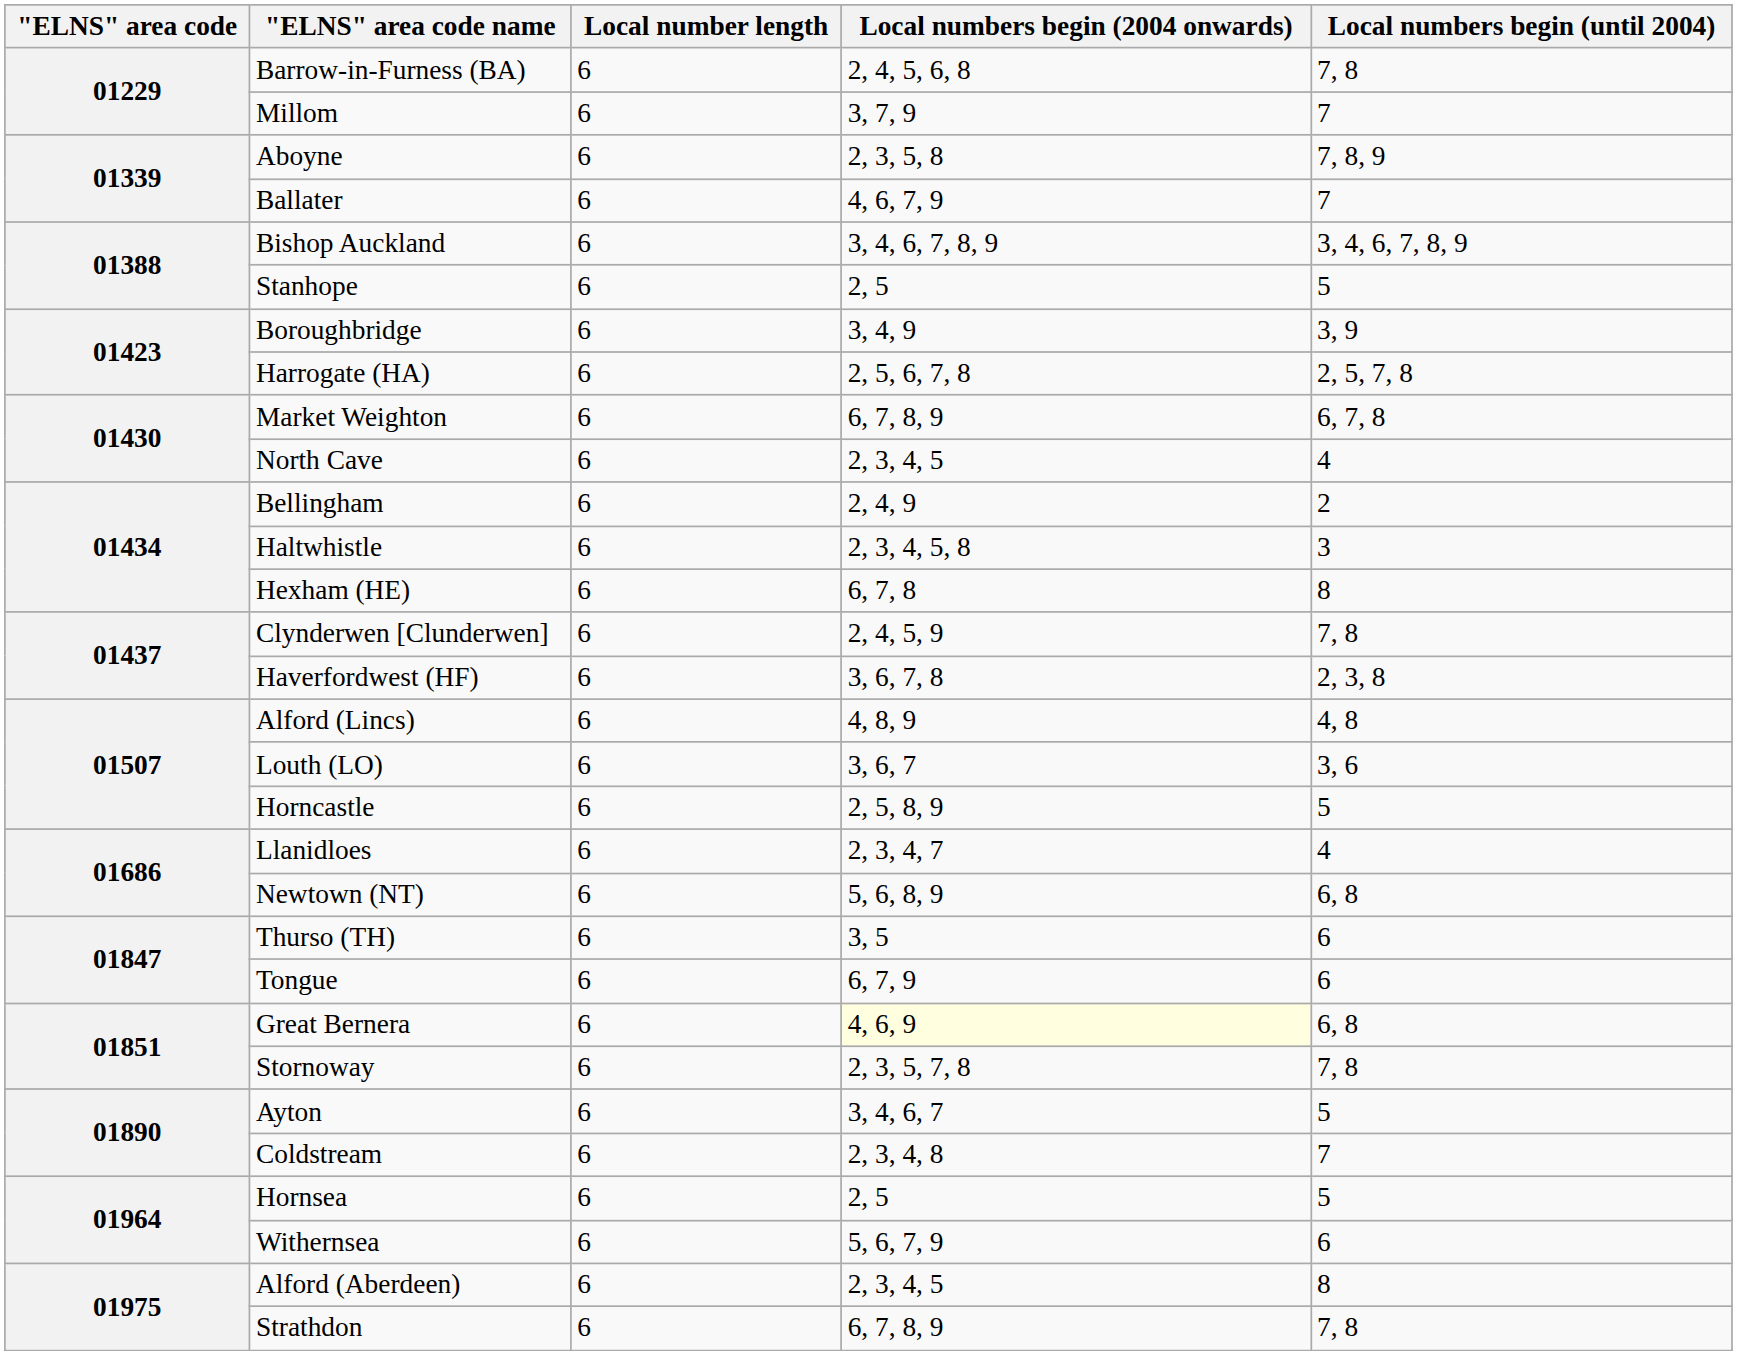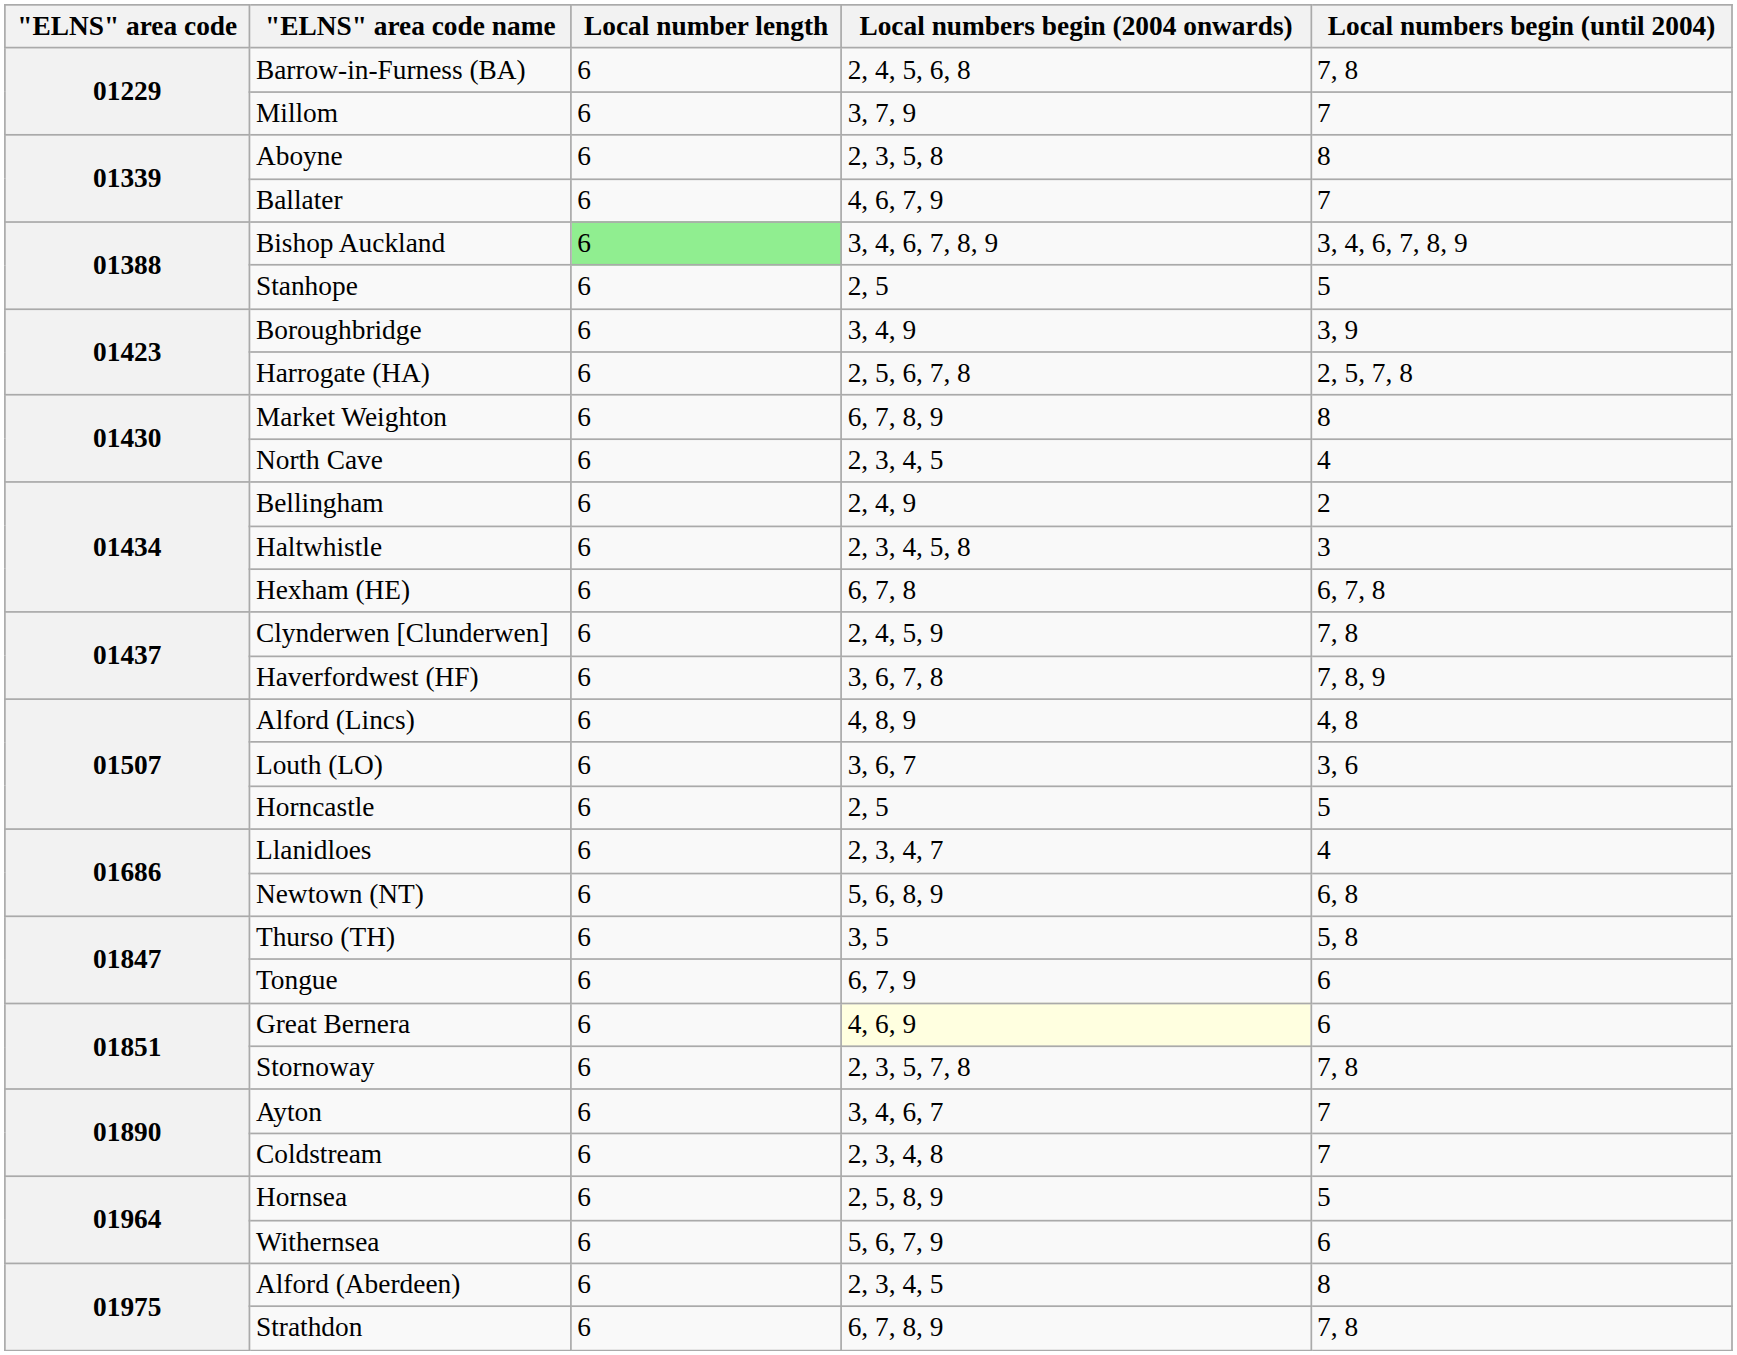 <table class="wikitable" style="width: 80%; margin-left: 1.5em;">
 <tr>
 <th>"ELNS" area code</th>
 <th>"ELNS" area code name</th>
 <th>Local number length</th>
 <th>Local numbers begin (2004 onwards)</th>
 <th>Local numbers begin (until 2004)</th>
 </tr>
 <tr>
 <th rowspan="2">01229</th>
 <td>Barrow-in-Furness (BA)</td>
 <td>6</td>
 <td>2, 4, 5, 6, 8</td>
 <td>7, 8</td>
 </tr>
 <tr>
 <td>Millom</td>
 <td>6</td>
 <td>3, 7, 9</td>
 <td>7</td>
 </tr>
 <tr>
 <th rowspan="2">01339</th>
 <td>Aboyne</td>
 <td>6</td>
 <td>2, 3, 5, 8</td>
-<td>7, 8, 9</td>
+<td>8</td>
 </tr>
 <tr>
 <td>Ballater</td>
 <td>6</td>
 <td>4, 6, 7, 9</td>
 <td>7</td>
 </tr>
 <tr>
 <th rowspan="2">01388</th>
 <td>Bishop Auckland</td>
-<td>6</td>
+<td style="background: lightgreen;">6</td>
 <td>3, 4, 6, 7, 8, 9</td>
 <td>3, 4, 6, 7, 8, 9</td>
 </tr>
 <tr>
 <td>Stanhope</td>
 <td>6</td>
 <td>2, 5</td>
 <td>5</td>
 </tr>
 <tr>
 <th rowspan="2">01423</th>
 <td>Boroughbridge</td>
 <td>6</td>
 <td>3, 4, 9</td>
 <td>3, 9</td>
 </tr>
 <tr>
 <td>Harrogate (HA)</td>
 <td>6</td>
 <td>2, 5, 6, 7, 8</td>
 <td>2, 5, 7, 8</td>
 </tr>
 <tr>
 <th rowspan="2">01430</th>
 <td>Market Weighton</td>
 <td>6</td>
 <td>6, 7, 8, 9</td>
-<td>6, 7, 8</td>
+<td>8</td>
 </tr>
 <tr>
 <td>North Cave</td>
 <td>6</td>
 <td>2, 3, 4, 5</td>
 <td>4</td>
 </tr>
 <tr>
 <th rowspan="3">01434</th>
 <td>Bellingham</td>
 <td>6</td>
 <td>2, 4, 9</td>
 <td>2</td>
 </tr>
 <tr>
 <td>Haltwhistle</td>
 <td>6</td>
 <td>2, 3, 4, 5, 8</td>
 <td>3</td>
 </tr>
 <tr>
 <td>Hexham (HE)</td>
 <td>6</td>
 <td>6, 7, 8</td>
-<td>8</td>
+<td>6, 7, 8</td>
 </tr>
 <tr>
 <th rowspan="2">01437</th>
 <td>Clynderwen [Clunderwen]</td>
 <td>6</td>
 <td>2, 4, 5, 9</td>
 <td>7, 8</td>
 </tr>
 <tr>
 <td>Haverfordwest (HF)</td>
 <td>6</td>
 <td>3, 6, 7, 8</td>
-<td>2, 3, 8</td>
+<td>7, 8, 9</td>
 </tr>
 <tr>
 <th rowspan="3">01507</th>
 <td>Alford (Lincs)</td>
 <td>6</td>
 <td>4, 8, 9</td>
 <td>4, 8</td>
 </tr>
 <tr>
 <td>Louth (LO)</td>
 <td>6</td>
 <td>3, 6, 7</td>
 <td>3, 6</td>
 </tr>
 <tr>
 <td>Horncastle</td>
 <td>6</td>
-<td>2, 5, 8, 9</td>
+<td>2, 5</td>
 <td>5</td>
 </tr>
 <tr>
 <th rowspan="2">01686</th>
 <td>Llanidloes</td>
 <td>6</td>
 <td>2, 3, 4, 7</td>
 <td>4</td>
 </tr>
 <tr>
 <td>Newtown (NT)</td>
 <td>6</td>
 <td>5, 6, 8, 9</td>
 <td>6, 8</td>
 </tr>
 <tr>
 <th rowspan="2">01847</th>
 <td>Thurso (TH)</td>
 <td>6</td>
 <td>3, 5</td>
-<td>6</td>
+<td>5, 8</td>
 </tr>
 <tr>
 <td>Tongue</td>
 <td>6</td>
 <td>6, 7, 9</td>
 <td>6</td>
 </tr>
 <tr>
 <th rowspan="2">01851</th>
 <td>Great Bernera</td>
 <td>6</td>
 <td style="background: lightyellow;">4, 6, 9</td>
-<td>6, 8</td>
+<td>6</td>
 </tr>
 <tr>
 <td>Stornoway</td>
 <td>6</td>
 <td>2, 3, 5, 7, 8</td>
 <td>7, 8</td>
 </tr>
 <tr>
 <th rowspan="2">01890</th>
 <td>Ayton</td>
 <td>6</td>
 <td>3, 4, 6, 7</td>
-<td>5</td>
+<td>7</td>
 </tr>
 <tr>
 <td>Coldstream</td>
 <td>6</td>
 <td>2, 3, 4, 8</td>
 <td>7</td>
 </tr>
 <tr>
 <th rowspan="2">01964</th>
 <td>Hornsea</td>
 <td>6</td>
-<td>2, 5</td>
+<td>2, 5, 8, 9</td>
 <td>5</td>
 </tr>
 <tr>
 <td>Withernsea</td>
 <td>6</td>
 <td>5, 6, 7, 9</td>
 <td>6</td>
 </tr>
 <tr>
 <th rowspan="2">01975</th>
 <td>Alford (Aberdeen)</td>
 <td>6</td>
 <td>2, 3, 4, 5</td>
 <td>8</td>
 </tr>
 <tr>
 <td>Strathdon</td>
 <td>6</td>
 <td>6, 7, 8, 9</td>
 <td>7, 8</td>
 </tr>
 </table>
